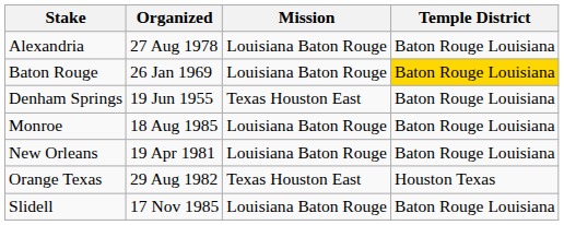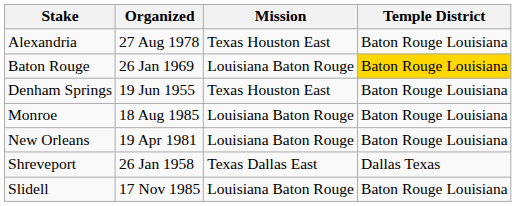 <table class="wikitable sortable">
 <tr>
 <th>Stake</th>
 <th data-sort-type=date>Organized</th>
 <th>Mission</th>
 <th>Temple District</th>
 </tr>
 <tr>
 <td>Alexandria</td>
 <td>27 Aug 1978</td>
-<td>Louisiana Baton Rouge</td>
+<td>Texas Houston East</td>
 <td>Baton Rouge Louisiana</td>
 </tr>
 <tr>
 <td>Baton Rouge</td>
 <td>26 Jan 1969</td>
 <td>Louisiana Baton Rouge</td>
 <td style="background: gold;">Baton Rouge Louisiana</td>
 </tr>
 <tr>
 <td>Denham Springs</td>
 <td>19 Jun 1955</td>
 <td>Texas Houston East</td>
 <td>Baton Rouge Louisiana</td>
 </tr>
 <tr>
 <td>Monroe</td>
 <td>18 Aug 1985</td>
 <td>Louisiana Baton Rouge</td>
 <td>Baton Rouge Louisiana</td>
 </tr>
 <tr>
 <td>New Orleans</td>
 <td>19 Apr 1981</td>
 <td>Louisiana Baton Rouge</td>
 <td>Baton Rouge Louisiana</td>
 </tr>
 <tr>
-<td>Orange Texas</td>
-<td>29 Aug 1982</td>
-<td>Texas Houston East</td>
-<td>Houston Texas</td>
+<td>Shreveport</td>
+<td>26 Jan 1958</td>
+<td>Texas Dallas East</td>
+<td>Dallas Texas</td>
 </tr>
 <tr>
 <td>Slidell</td>
 <td>17 Nov 1985</td>
 <td>Louisiana Baton Rouge</td>
 <td>Baton Rouge Louisiana</td>
 </tr>
 </table>
